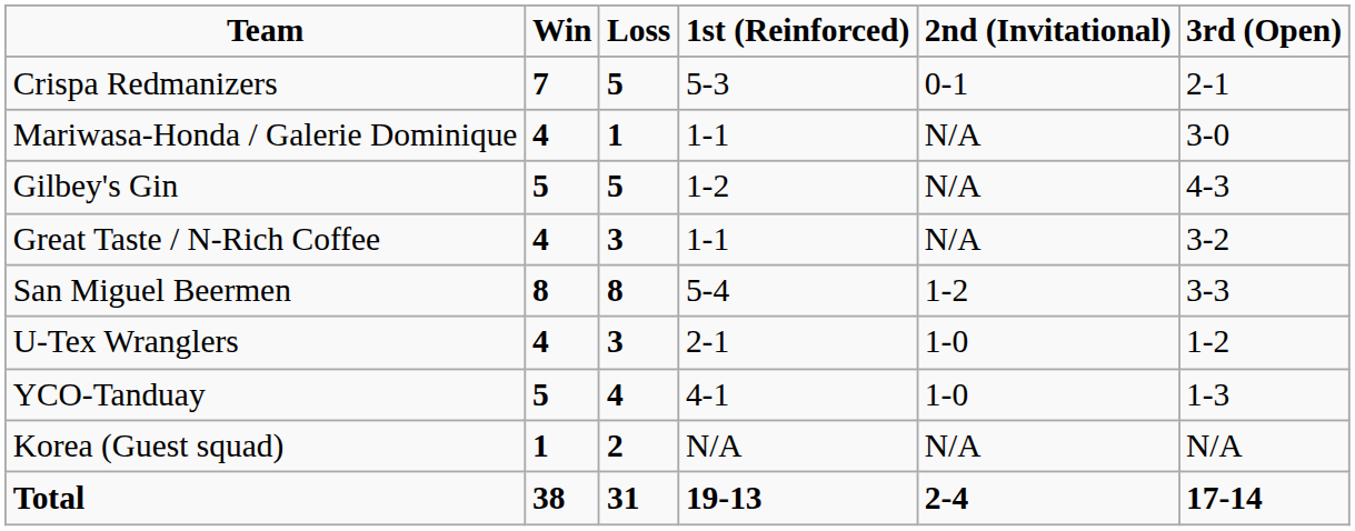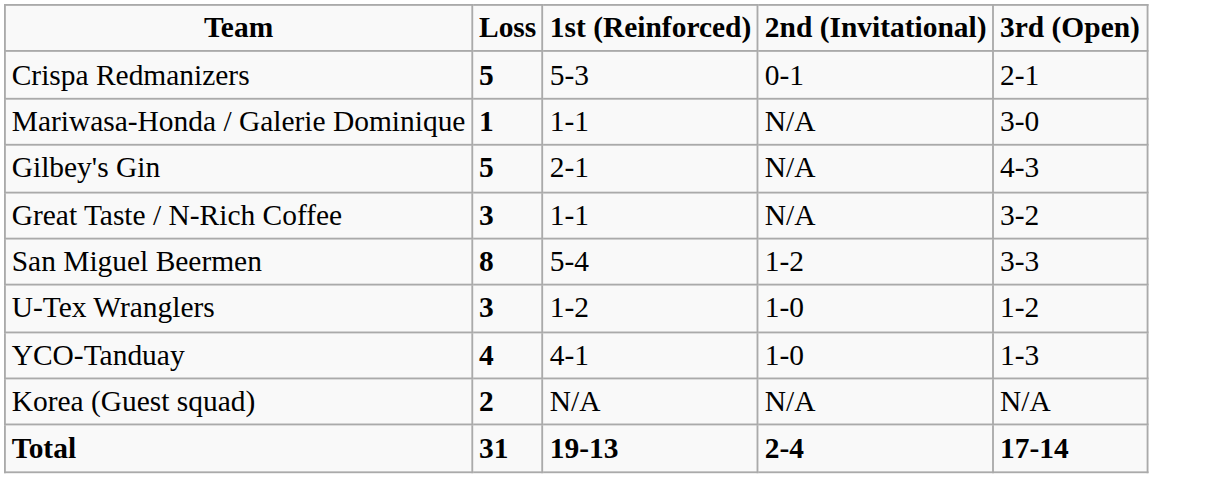 <table class=wikitable sortable>
 <tr align=center>
 <td><strong>Team</strong></td>
-<td><strong>Win</strong></td>
 <td><strong>Loss</strong></td>
 <td><strong>1st (Reinforced)</strong></td>
 <td><strong>2nd (Invitational)</strong></td>
 <td><strong>3rd (Open)</strong></td>
 </tr>
 <tr>
 <td>Crispa Redmanizers</td>
-<td><strong>7</strong></td>
 <td><strong>5</strong></td>
 <td>5-3</td>
 <td>0-1</td>
 <td>2-1</td>
 </tr>
 <tr>
 <td>Mariwasa-Honda / Galerie Dominique</td>
-<td><strong>4</strong></td>
 <td><strong>1</strong></td>
 <td>1-1</td>
 <td>N/A</td>
 <td>3-0</td>
 </tr>
 <tr>
 <td>Gilbey's Gin</td>
 <td><strong>5</strong></td>
-<td><strong>5</strong></td>
-<td>1-2</td>
+<td>2-1</td>
 <td>N/A</td>
 <td>4-3</td>
 </tr>
 <tr>
 <td>Great Taste / N-Rich Coffee</td>
-<td><strong>4</strong></td>
 <td><strong>3</strong></td>
 <td>1-1</td>
 <td>N/A</td>
 <td>3-2</td>
 </tr>
 <tr>
 <td>San Miguel Beermen</td>
 <td><strong>8</strong></td>
-<td><strong>8</strong></td>
 <td>5-4</td>
 <td>1-2</td>
 <td>3-3</td>
 </tr>
 <tr>
 <td>U-Tex Wranglers</td>
-<td><strong>4</strong></td>
 <td><strong>3</strong></td>
-<td>2-1</td>
+<td>1-2</td>
 <td>1-0</td>
 <td>1-2</td>
 </tr>
 <tr>
 <td>YCO-Tanduay</td>
-<td><strong>5</strong></td>
 <td><strong>4</strong></td>
 <td>4-1</td>
 <td>1-0</td>
 <td>1-3</td>
 </tr>
 <tr>
 <td>Korea (Guest squad)</td>
-<td><strong>1</strong></td>
 <td><strong>2</strong></td>
 <td>N/A</td>
 <td>N/A</td>
 <td>N/A</td>
 </tr>
 <tr>
 <td><strong>Total</strong></td>
-<td><strong>38</strong></td>
 <td><strong>31</strong></td>
 <td><strong>19-13</strong></td>
 <td><strong>2-4</strong></td>
 <td><strong>17-14</strong></td>
 </tr>
 </table>
